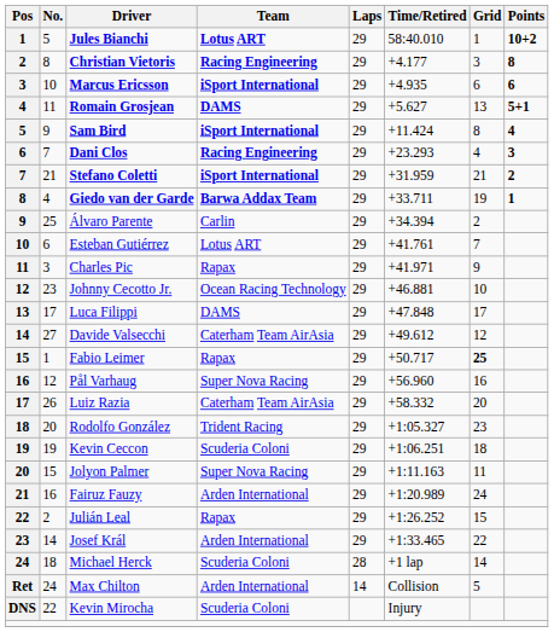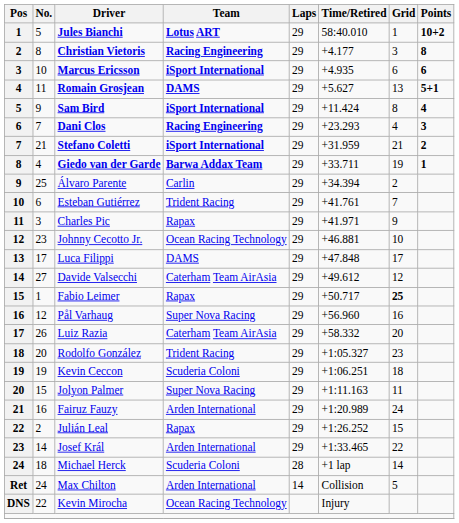 <table class="wikitable" style="font-size:85%">
 <tr>
 <th>Pos</th>
 <th>No.</th>
 <th>Driver</th>
 <th>Team</th>
 <th>Laps</th>
 <th>Time/Retired</th>
 <th>Grid</th>
 <th>Points</th>
 </tr>
 <tr>
 <th>1</th>
 <td>5</td>
 <td> <strong><a href='#'>Jules Bianchi</a></strong></td>
 <td><strong><a href='#'>Lotus</a> <a href='#'>ART</a></strong></td>
 <td>29</td>
 <td>58:40.010</td>
 <td>1</td>
 <td><strong>10+2</strong></td>
 </tr>
 <tr>
 <th>2</th>
 <td>8</td>
 <td> <strong><a href='#'>Christian Vietoris</a></strong></td>
 <td><strong><a href='#'>Racing Engineering</a></strong></td>
 <td>29</td>
 <td>+4.177</td>
 <td>3</td>
 <td><strong>8</strong></td>
 </tr>
 <tr>
 <th>3</th>
 <td>10</td>
 <td> <strong><a href='#'>Marcus Ericsson</a></strong></td>
 <td><strong><a href='#'>iSport International</a></strong></td>
 <td>29</td>
 <td>+4.935</td>
 <td>6</td>
 <td><strong>6</strong></td>
 </tr>
 <tr>
 <th>4</th>
 <td>11</td>
 <td> <strong><a href='#'>Romain Grosjean</a></strong></td>
 <td><strong><a href='#'>DAMS</a></strong></td>
 <td>29</td>
 <td>+5.627</td>
 <td>13</td>
 <td><strong>5+1</strong></td>
 </tr>
 <tr>
 <th>5</th>
 <td>9</td>
 <td> <strong><a href='#'>Sam Bird</a></strong></td>
 <td><strong><a href='#'>iSport International</a></strong></td>
 <td>29</td>
 <td>+11.424</td>
 <td>8</td>
 <td><strong>4</strong></td>
 </tr>
 <tr>
 <th>6</th>
 <td>7</td>
 <td> <strong><a href='#'>Dani Clos</a></strong></td>
 <td><strong><a href='#'>Racing Engineering</a></strong></td>
 <td>29</td>
 <td>+23.293</td>
 <td>4</td>
 <td><strong>3</strong></td>
 </tr>
 <tr>
 <th>7</th>
 <td>21</td>
 <td> <strong><a href='#'>Stefano Coletti</a></strong></td>
 <td><strong><a href='#'>iSport International</a></strong></td>
 <td>29</td>
 <td>+31.959</td>
 <td>21</td>
 <td><strong>2</strong></td>
 </tr>
 <tr>
 <th>8</th>
 <td>4</td>
 <td> <strong><a href='#'>Giedo van der Garde</a></strong></td>
 <td><strong><a href='#'>Barwa Addax Team</a></strong></td>
 <td>29</td>
 <td>+33.711</td>
 <td>19</td>
 <td><strong>1</strong></td>
 </tr>
 <tr>
 <th>9</th>
 <td>25</td>
 <td> <a href='#'>Álvaro Parente</a></td>
 <td><a href='#'>Carlin</a></td>
 <td>29</td>
 <td>+34.394</td>
 <td>2</td>
 <td></td>
 </tr>
 <tr>
 <th>10</th>
 <td>6</td>
 <td> <a href='#'>Esteban Gutiérrez</a></td>
-<td><a href='#'>Lotus</a> <a href='#'>ART</a></td>
+<td><a href='#'>Trident Racing</a></td>
 <td>29</td>
 <td>+41.761</td>
 <td>7</td>
 <td></td>
 </tr>
 <tr>
 <th>11</th>
 <td>3</td>
 <td> <a href='#'>Charles Pic</a></td>
 <td><a href='#'>Rapax</a></td>
 <td>29</td>
 <td>+41.971</td>
 <td>9</td>
 <td></td>
 </tr>
 <tr>
 <th>12</th>
 <td>23</td>
 <td> <a href='#'>Johnny Cecotto Jr.</a></td>
 <td><a href='#'>Ocean Racing Technology</a></td>
 <td>29</td>
 <td>+46.881</td>
 <td>10</td>
 <td></td>
 </tr>
 <tr>
 <th>13</th>
 <td>17</td>
 <td> <a href='#'>Luca Filippi</a></td>
 <td><a href='#'>DAMS</a></td>
 <td>29</td>
 <td>+47.848</td>
 <td>17</td>
 <td></td>
 </tr>
 <tr>
 <th>14</th>
 <td>27</td>
 <td> <a href='#'>Davide Valsecchi</a></td>
 <td><a href='#'>Caterham</a> <a href='#'>Team AirAsia</a></td>
 <td>29</td>
 <td>+49.612</td>
 <td>12</td>
 <td></td>
 </tr>
 <tr>
 <th>15</th>
 <td>1</td>
 <td> <a href='#'>Fabio Leimer</a></td>
 <td><a href='#'>Rapax</a></td>
 <td>29</td>
 <td>+50.717</td>
 <td><strong>25</strong></td>
 <td></td>
 </tr>
 <tr>
 <th>16</th>
 <td>12</td>
 <td> <a href='#'>Pål Varhaug</a></td>
 <td><a href='#'>Super Nova Racing</a></td>
 <td>29</td>
 <td>+56.960</td>
 <td>16</td>
 <td></td>
 </tr>
 <tr>
 <th>17</th>
 <td>26</td>
 <td> <a href='#'>Luiz Razia</a></td>
 <td><a href='#'>Caterham</a> <a href='#'>Team AirAsia</a></td>
 <td>29</td>
 <td>+58.332</td>
 <td>20</td>
 <td></td>
 </tr>
 <tr>
 <th>18</th>
 <td>20</td>
 <td> <a href='#'>Rodolfo González</a></td>
 <td><a href='#'>Trident Racing</a></td>
 <td>29</td>
 <td>+1:05.327</td>
 <td>23</td>
 <td></td>
 </tr>
 <tr>
 <th>19</th>
 <td>19</td>
 <td> <a href='#'>Kevin Ceccon</a></td>
 <td><a href='#'>Scuderia Coloni</a></td>
 <td>29</td>
 <td>+1:06.251</td>
 <td>18</td>
 <td></td>
 </tr>
 <tr>
 <th>20</th>
 <td>15</td>
 <td> <a href='#'>Jolyon Palmer</a></td>
 <td><a href='#'>Super Nova Racing</a></td>
 <td>29</td>
 <td>+1:11.163</td>
 <td>11</td>
 <td></td>
 </tr>
 <tr>
 <th>21</th>
 <td>16</td>
 <td> <a href='#'>Fairuz Fauzy</a></td>
 <td><a href='#'>Arden International</a></td>
 <td>29</td>
 <td>+1:20.989</td>
 <td>24</td>
 <td></td>
 </tr>
 <tr>
 <th>22</th>
 <td>2</td>
 <td> <a href='#'>Julián Leal</a></td>
 <td><a href='#'>Rapax</a></td>
 <td>29</td>
 <td>+1:26.252</td>
 <td>15</td>
 <td></td>
 </tr>
 <tr>
 <th>23</th>
 <td>14</td>
 <td> <a href='#'>Josef Král</a></td>
 <td><a href='#'>Arden International</a></td>
 <td>29</td>
 <td>+1:33.465</td>
 <td>22</td>
 <td></td>
 </tr>
 <tr>
 <th>24</th>
 <td>18</td>
 <td> <a href='#'>Michael Herck</a></td>
 <td><a href='#'>Scuderia Coloni</a></td>
 <td>28</td>
 <td>+1 lap</td>
 <td>14</td>
 <td></td>
 </tr>
 <tr>
 <th>Ret</th>
 <td>24</td>
 <td> <a href='#'>Max Chilton</a></td>
 <td><a href='#'>Arden International</a></td>
 <td>14</td>
 <td>Collision</td>
 <td>5</td>
 <td></td>
 </tr>
 <tr>
 <th>DNS</th>
 <td>22</td>
 <td> <a href='#'>Kevin Mirocha</a></td>
-<td><a href='#'>Scuderia Coloni</a></td>
+<td><a href='#'>Ocean Racing Technology</a></td>
 <td></td>
 <td>Injury</td>
 <td></td>
 <td></td>
 </tr>
 <tr>
 <td colspan=8></td>
 </tr>
 <tr>
 </tr>
 </table>
